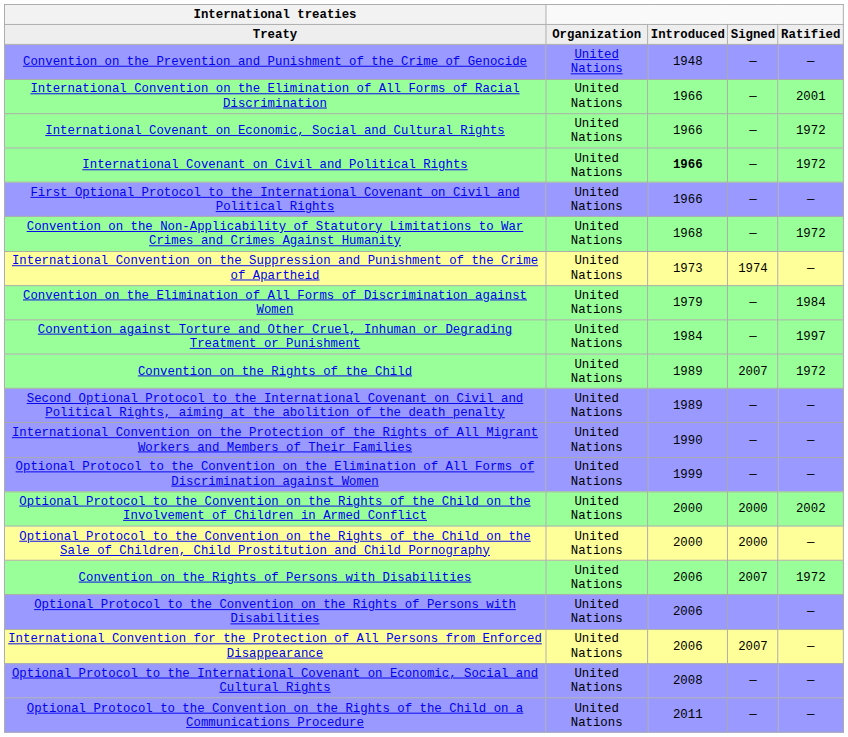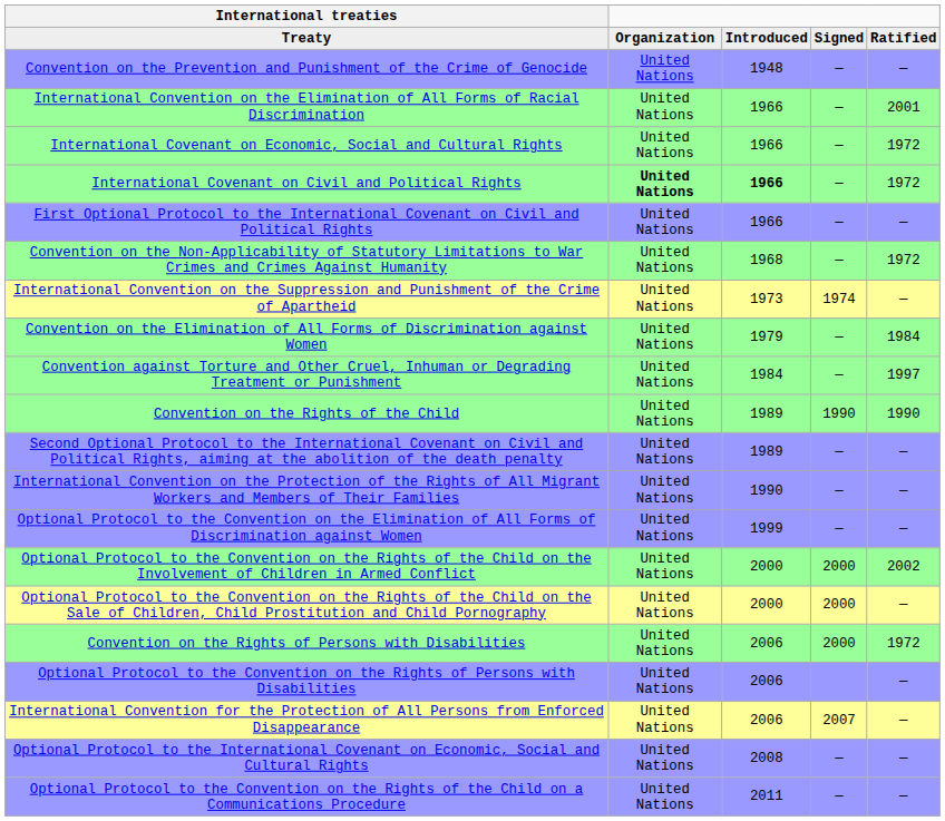 <table class="wikitable collapsible collapsed sortable" width=100% style="border-collapse:collapse;">
 <tr>
 <th>International treaties</th>
 </tr>
 <tr style="background:#eee; font-weight:bold; text-align:center;">
 <td>Treaty</td>
 <td>Organization</td>
 <td>Introduced</td>
 <td>Signed</td>
 <td>Ratified</td>
 </tr>
 <tr align=center>
 <td style="background:#99f; align=left"><a href='#'>Convention on the Prevention and Punishment of the Crime of Genocide</a></td>
 <td style="background:#99f;"><a href='#'>United Nations</a></td>
 <td style="background:#99f;">1948</td>
 <td style="background:#99f;">—</td>
 <td style="background:#99f;">—</td>
 </tr>
 <tr align=center>
 <td style="background:#9f9; align=left"><a href='#'>International Convention on the Elimination of All Forms of Racial Discrimination</a></td>
 <td style="background:#9f9;">United Nations</td>
 <td style="background:#9f9;">1966</td>
 <td style="background:#9f9;">—</td>
 <td style="background:#9f9;">2001</td>
 </tr>
 <tr align=center>
 <td style="background:#9f9; align=left"><a href='#'>International Covenant on Economic, Social and Cultural Rights</a></td>
 <td style="background:#9f9;">United Nations</td>
 <td style="background:#9f9;">1966</td>
 <td style="background:#9f9;">—</td>
 <td style="background:#9f9;">1972</td>
 </tr>
 <tr align=center>
 <td style="background:#9f9; align=left"><a href='#'>International Covenant on Civil and Political Rights</a></td>
-<td style="background:#9f9;">United Nations</td>
+<td style="background:#9f9;"><strong>United Nations</strong></td>
 <td style="background:#9f9;"><strong>1966</strong></td>
 <td style="background:#9f9;">—</td>
 <td style="background:#9f9;">1972</td>
 </tr>
 <tr align=center>
 <td style="background:#99f; align=left"><a href='#'>First Optional Protocol to the International Covenant on Civil and Political Rights</a></td>
 <td style="background:#99f;">United Nations</td>
 <td style="background:#99f;">1966</td>
 <td style="background:#99f;">—</td>
 <td style="background:#99f;">—</td>
 </tr>
 <tr align=center>
 <td style="background:#9f9; align=left"><a href='#'>Convention on the Non-Applicability of Statutory Limitations to War Crimes and Crimes Against Humanity</a></td>
 <td style="background:#9f9;">United Nations</td>
 <td style="background:#9f9;">1968</td>
 <td style="background:#9f9;">—</td>
 <td style="background:#9f9;">1972</td>
 </tr>
 <tr align=center>
 <td style="background:#ff9; align=left"><a href='#'>International Convention on the Suppression and Punishment of the Crime of Apartheid</a></td>
 <td style="background:#ff9;">United Nations</td>
 <td style="background:#ff9;">1973</td>
 <td style="background:#ff9;">1974</td>
 <td style="background:#ff9;">—</td>
 </tr>
 <tr align=center>
 <td style="background:#9f9; align=left"><a href='#'>Convention on the Elimination of All Forms of Discrimination against Women</a></td>
 <td style="background:#9f9;">United Nations</td>
 <td style="background:#9f9;">1979</td>
 <td style="background:#9f9;">—</td>
 <td style="background:#9f9;">1984</td>
 </tr>
 <tr align=center>
 <td style="background:#9f9; align=left"><a href='#'>Convention against Torture and Other Cruel, Inhuman or Degrading Treatment or Punishment</a></td>
 <td style="background:#9f9;">United Nations</td>
 <td style="background:#9f9;">1984</td>
 <td style="background:#9f9;">—</td>
 <td style="background:#9f9;">1997</td>
 </tr>
 <tr align=center>
 <td style="background:#9f9; align=left"><a href='#'>Convention on the Rights of the Child</a></td>
 <td style="background:#9f9;">United Nations</td>
 <td style="background:#9f9;">1989</td>
-<td style="background:#9f9;">2007</td>
-<td style="background:#9f9;">1972</td>
+<td style="background:#9f9;">1990</td>
+<td style="background:#9f9;">1990</td>
 </tr>
 <tr align=center>
 <td style="background:#99f; align=left"><a href='#'>Second Optional Protocol to the International Covenant on Civil and Political Rights, aiming at the abolition of the death penalty</a></td>
 <td style="background:#99f;">United Nations</td>
 <td style="background:#99f;">1989</td>
 <td style="background:#99f;">—</td>
 <td style="background:#99f;">—</td>
 </tr>
 <tr align=center>
 <td style="background:#99f; align=left"><a href='#'>International Convention on the Protection of the Rights of All Migrant Workers and Members of Their Families</a></td>
 <td style="background:#99f;">United Nations</td>
 <td style="background:#99f;">1990</td>
 <td style="background:#99f;">—</td>
 <td style="background:#99f;">—</td>
 </tr>
 <tr align=center>
 <td style="background:#99f; align=left"><a href='#'>Optional Protocol to the Convention on the Elimination of All Forms of Discrimination against Women</a></td>
 <td style="background:#99f;">United Nations</td>
 <td style="background:#99f;">1999</td>
 <td style="background:#99f;">—</td>
 <td style="background:#99f;">—</td>
 </tr>
 <tr align=center>
 <td style="background:#9f9; align=left"><a href='#'>Optional Protocol to the Convention on the Rights of the Child on the Involvement of Children in Armed Conflict</a></td>
 <td style="background:#9f9;">United Nations</td>
 <td style="background:#9f9;">2000</td>
 <td style="background:#9f9;">2000</td>
 <td style="background:#9f9;">2002</td>
 </tr>
 <tr align=center>
 <td style="background:#ff9; align=left"><a href='#'>Optional Protocol to the Convention on the Rights of the Child on the Sale of Children, Child Prostitution and Child Pornography</a></td>
 <td style="background:#ff9;">United Nations</td>
 <td style="background:#ff9;">2000</td>
 <td style="background:#ff9;">2000</td>
 <td style="background:#ff9;">—</td>
 </tr>
 <tr align=center>
 <td style="background:#9f9; align=left"><a href='#'>Convention on the Rights of Persons with Disabilities</a></td>
 <td style="background:#9f9;">United Nations</td>
 <td style="background:#9f9;">2006</td>
-<td style="background:#9f9;">2007</td>
+<td style="background:#9f9;">2000</td>
 <td style="background:#9f9;">1972</td>
 </tr>
 <tr align=center>
 <td style="background:#99f; align=left"><a href='#'>Optional Protocol to the Convention on the Rights of Persons with Disabilities</a></td>
 <td style="background:#99f;">United Nations</td>
 <td style="background:#99f;">2006</td>
 <td style="background:#99f;"></td>
 <td style="background:#99f;">—</td>
 </tr>
 <tr align=center>
 <td style="background:#ff9; align=left"><a href='#'>International Convention for the Protection of All Persons from Enforced Disappearance</a></td>
 <td style="background:#ff9;">United Nations</td>
 <td style="background:#ff9;">2006</td>
 <td style="background:#ff9;">2007</td>
 <td style="background:#ff9;">—</td>
 </tr>
 <tr align=center>
 <td style="background:#99f; align=left"><a href='#'>Optional Protocol to the International Covenant on Economic, Social and Cultural Rights</a></td>
 <td style="background:#99f;">United Nations</td>
 <td style="background:#99f;">2008</td>
 <td style="background:#99f;">—</td>
 <td style="background:#99f;">—</td>
 </tr>
 <tr align=center>
 <td style="background:#99f; align=left"><a href='#'>Optional Protocol to the Convention on the Rights of the Child on a Communications Procedure</a></td>
 <td style="background:#99f;">United Nations</td>
 <td style="background:#99f;">2011</td>
 <td style="background:#99f;">—</td>
 <td style="background:#99f;">—</td>
 </tr>
 </table>
